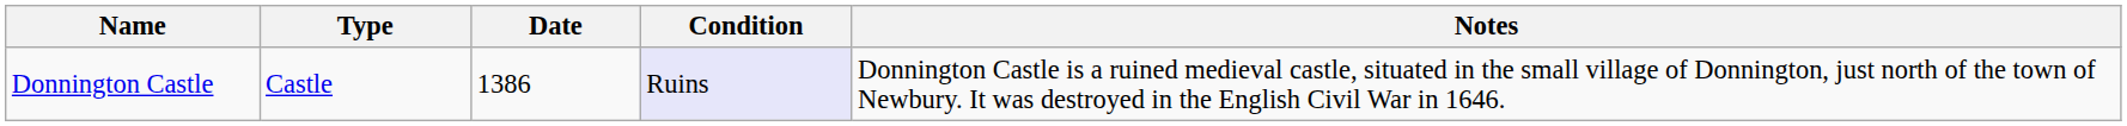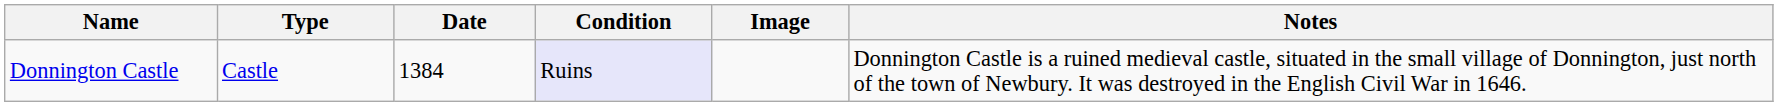 <table class="wikitable sortable" width="100%">
 <tr>
 <th width="12%">Name</th>
 <th width="10%">Type</th>
 <th width="8%">Date</th>
 <th width="10%">Condition</th>
+<th class="unsortable" width="90px">Image</th>
 <th class="unsortable">Notes</th>
 </tr>
 <tr>
 <td><a href='#'>Donnington Castle</a></td>
 <td><a href='#'>Castle</a></td>
-<td>1386</td>
+<td>1384</td>
 <td style="background: lavender;">Ruins</td>
+<td></td>
 <td>Donnington Castle is a ruined medieval castle, situated in the small village of Donnington, just north of the town of Newbury. It was destroyed in the English Civil War in 1646.</td>
 </tr>
 </table>
